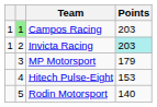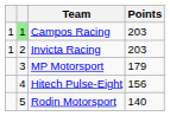 <table class="wikitable" style="font-size: 85%;">
 <tr>
 <th></th>
 <th></th>
 <th>Team</th>
 <th>Points</th>
 </tr>
 <tr>
 <td align="left"> 1</td>
 <td align="center" style="background: lightgreen;">1</td>
 <td> <a href='#'>Campos Racing</a></td>
 <td>203</td>
 </tr>
 <tr>
 <td align="left"> 1</td>
 <td align="center">2</td>
 <td> <a href='#'>Invicta Racing</a></td>
-<td style="background: paleturquoise;">203</td>
+<td>203</td>
 </tr>
 <tr>
 <td align="left"></td>
 <td align="center">3</td>
 <td> <a href='#'>MP Motorsport</a></td>
 <td>179</td>
 </tr>
 <tr>
 <td align="left"></td>
 <td align="center">4</td>
 <td> <a href='#'>Hitech Pulse-Eight</a></td>
-<td>153</td>
+<td>156</td>
 </tr>
 <tr>
 <td align="left"></td>
 <td align="center">5</td>
 <td> <a href='#'>Rodin Motorsport</a></td>
 <td>140</td>
 </tr>
 </table>
